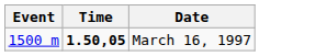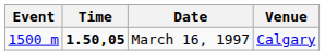 <table class='wikitable'>
 <tr>
 <th>Event</th>
 <th>Time</th>
 <th>Date</th>
+<th>Venue</th>
 </tr>
 <tr>
 <td><a href='#'>1500 m</a></td>
 <td><strong>1.50,05</strong></td>
 <td>March 16, 1997</td>
+<td align=left> <a href='#'>Calgary</a></td>
 </tr>
 </table>
